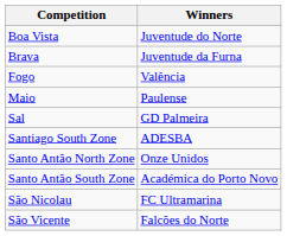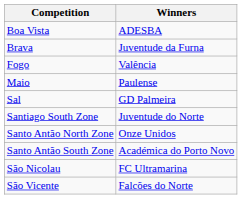 <table class="wikitable">
 <tr>
 <th>Competition</th>
 <th>Winners</th>
 </tr>
 <tr>
 <td><a href='#'>Boa Vista</a></td>
-<td><a href='#'>Juventude do Norte</a></td>
+<td><a href='#'>ADESBA</a></td>
 </tr>
 <tr>
 <td><a href='#'>Brava</a></td>
 <td><a href='#'>Juventude da Furna</a></td>
 </tr>
 <tr>
 <td><a href='#'>Fogo</a></td>
 <td><a href='#'>Valência</a></td>
 </tr>
 <tr>
 <td><a href='#'>Maio</a></td>
 <td><a href='#'>Paulense</a></td>
 </tr>
 <tr>
 <td><a href='#'>Sal</a></td>
 <td><a href='#'>GD Palmeira</a></td>
 </tr>
 <tr>
 <td><a href='#'>Santiago South Zone</a></td>
-<td><a href='#'>ADESBA</a></td>
+<td><a href='#'>Juventude do Norte</a></td>
 </tr>
 <tr>
 <td><a href='#'>Santo Antão North Zone</a></td>
 <td><a href='#'>Onze Unidos</a></td>
 </tr>
 <tr>
 <td><a href='#'>Santo Antão South Zone</a></td>
 <td><a href='#'>Académica do Porto Novo</a></td>
 </tr>
 <tr>
 <td><a href='#'>São Nicolau</a></td>
 <td><a href='#'>FC Ultramarina</a></td>
 </tr>
 <tr>
 <td><a href='#'>São Vicente</a></td>
 <td><a href='#'>Falcões do Norte</a></td>
 </tr>
 </table>
